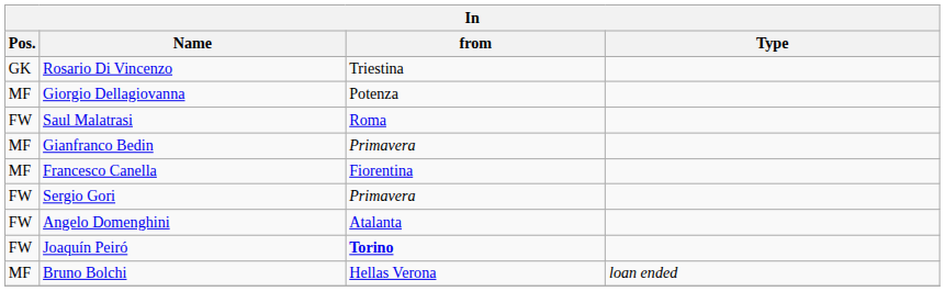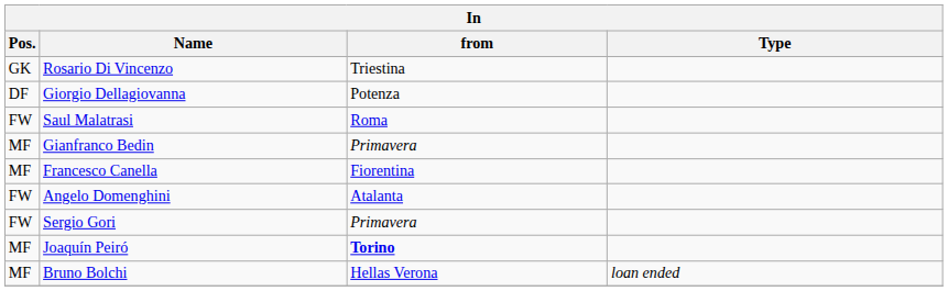 <table class="wikitable" style="font-size:90%;">
 <tr>
 <th colspan="4">In </th>
 </tr>
 <tr>
 <th width=3%>Pos.</th>
 <th width=33%>Name</th>
 <th width=28%>from</th>
 <th width=36%>Type</th>
 </tr>
 <tr>
 <td>GK</td>
 <td><a href='#'>Rosario Di Vincenzo</a></td>
 <td>Triestina</td>
 <td></td>
 </tr>
 <tr>
-<td>MF</td>
+<td>DF</td>
 <td><a href='#'>Giorgio Dellagiovanna</a></td>
 <td>Potenza</td>
 <td></td>
 </tr>
 <tr>
 <td>FW</td>
 <td><a href='#'>Saul Malatrasi</a></td>
 <td><a href='#'>Roma</a></td>
 <td></td>
 </tr>
 <tr>
 <td>MF</td>
 <td><a href='#'>Gianfranco Bedin</a></td>
 <td><em>Primavera</em></td>
 <td></td>
 </tr>
 <tr>
 <td>MF</td>
 <td><a href='#'>Francesco Canella</a></td>
 <td><a href='#'>Fiorentina</a></td>
 <td></td>
 </tr>
 <tr>
 <td>FW</td>
-<td><a href='#'>Sergio Gori</a></td>
-<td><em>Primavera</em></td>
-<td></td>
-</tr>
-<tr>
-<td>FW</td>
 <td><a href='#'>Angelo Domenghini</a></td>
 <td><a href='#'>Atalanta</a></td>
 <td></td>
 </tr>
 <tr>
 <td>FW</td>
+<td><a href='#'>Sergio Gori</a></td>
+<td><em>Primavera</em></td>
+<td></td>
+</tr>
+<tr>
+<td>MF</td>
 <td><a href='#'>Joaquín Peiró</a></td>
 <td><strong><a href='#'>Torino</a></strong></td>
 <td></td>
 </tr>
 <tr>
 <td>MF</td>
 <td><a href='#'>Bruno Bolchi</a></td>
 <td><a href='#'>Hellas Verona</a></td>
 <td><em>loan ended</em></td>
 </tr>
 <tr>
 </tr>
 </table>
